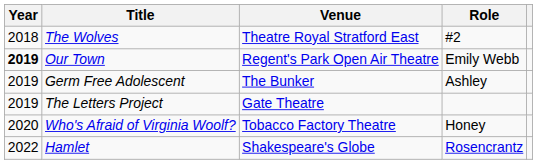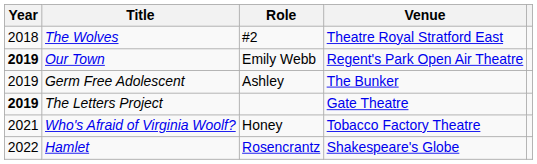 <table class="wikitable">
 <tr>
 <th>Year</th>
 <th>Title</th>
+<th>Role</th>
 <th>Venue</th>
-<th>Role</th>
 <th></th>
 </tr>
 <tr>
 <td>2018</td>
 <td><em><a href='#'>The Wolves</a></em></td>
+<td>#2</td>
 <td><a href='#'>Theatre Royal Stratford East</a></td>
-<td>#2</td>
 <td align="center"></td>
 </tr>
 <tr>
 <td><strong>2019</strong></td>
 <td><em><a href='#'>Our Town</a></em></td>
+<td>Emily Webb</td>
 <td><a href='#'>Regent's Park Open Air Theatre</a></td>
-<td>Emily Webb</td>
 <td align="center"></td>
 </tr>
 <tr>
 <td>2019</td>
 <td><em>Germ Free Adolescent</em></td>
+<td>Ashley</td>
 <td><a href='#'>The Bunker</a></td>
-<td>Ashley</td>
 <td align="center"></td>
 </tr>
 <tr>
-<td>2019</td>
+<td><strong>2019</strong></td>
 <td><em>The Letters Project</em></td>
+<td></td>
 <td><a href='#'>Gate Theatre</a></td>
-<td></td>
 <td align="center"></td>
 </tr>
 <tr>
-<td>2020</td>
+<td>2021</td>
 <td><em><a href='#'>Who's Afraid of Virginia Woolf?</a></em></td>
+<td>Honey</td>
 <td><a href='#'>Tobacco Factory Theatre</a></td>
-<td>Honey</td>
 <td align="center"></td>
 </tr>
 <tr>
 <td>2022</td>
 <td><em><a href='#'>Hamlet</a></em></td>
+<td><a href='#'>Rosencrantz</a></td>
 <td><a href='#'>Shakespeare's Globe</a></td>
-<td><a href='#'>Rosencrantz</a></td>
 <td align="center"></td>
 </tr>
 </table>
